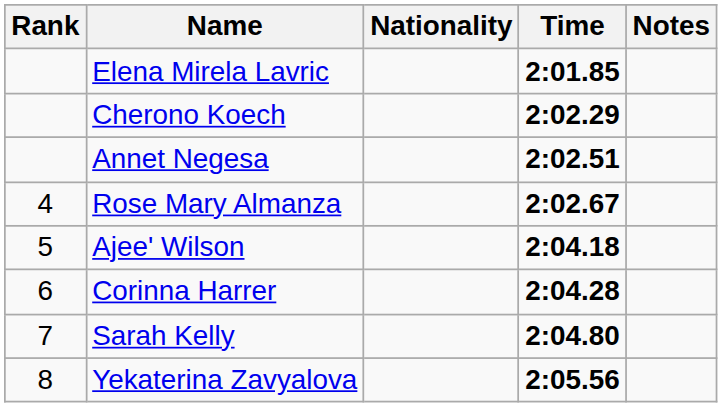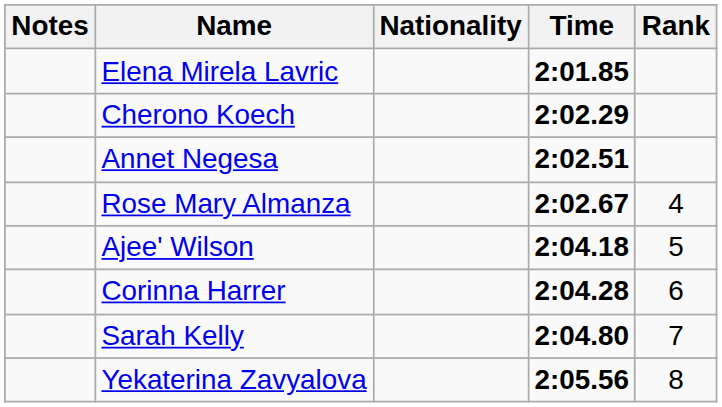 <table class="wikitable sortable" style="text-align:center">
 <tr>
-<th>Rank</th>
+<th>Notes</th>
 <th>Name</th>
 <th>Nationality</th>
 <th>Time</th>
-<th>Notes</th>
+<th>Rank</th>
 </tr>
 <tr>
 <td></td>
 <td align=left><a href='#'>Elena Mirela Lavric</a></td>
 <td align=left></td>
 <td><strong>2:01.85</strong></td>
 <td></td>
 </tr>
 <tr>
 <td></td>
 <td align=left><a href='#'>Cherono Koech</a></td>
 <td align=left></td>
 <td><strong>2:02.29</strong></td>
 <td></td>
 </tr>
 <tr>
 <td></td>
 <td align=left><a href='#'>Annet Negesa</a></td>
 <td align=left></td>
 <td><strong>2:02.51</strong></td>
 <td></td>
 </tr>
 <tr>
-<td>4</td>
+<td></td>
 <td align=left><a href='#'>Rose Mary Almanza</a></td>
 <td align=left></td>
 <td><strong>2:02.67</strong></td>
-<td></td>
+<td>4</td>
 </tr>
 <tr>
-<td>5</td>
+<td></td>
 <td align=left><a href='#'>Ajee' Wilson</a></td>
 <td align=left></td>
 <td><strong>2:04.18</strong></td>
-<td></td>
+<td>5</td>
 </tr>
 <tr>
-<td>6</td>
+<td></td>
 <td align=left><a href='#'>Corinna Harrer</a></td>
 <td align=left></td>
 <td><strong>2:04.28</strong></td>
-<td></td>
+<td>6</td>
 </tr>
 <tr>
-<td>7</td>
+<td></td>
 <td align=left><a href='#'>Sarah Kelly</a></td>
 <td align=left></td>
 <td><strong>2:04.80</strong></td>
-<td></td>
+<td>7</td>
 </tr>
 <tr>
-<td>8</td>
+<td></td>
 <td align=left><a href='#'>Yekaterina Zavyalova</a></td>
 <td align=left></td>
 <td><strong>2:05.56</strong></td>
-<td></td>
+<td>8</td>
 </tr>
 </table>
